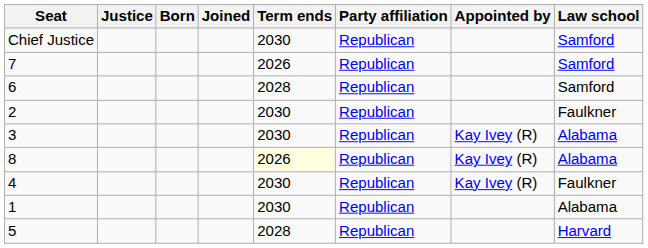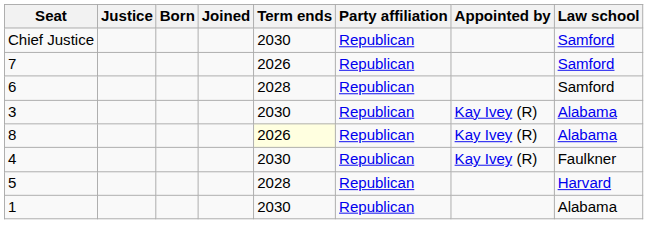 <table class="wikitable sortable">
 <tr>
 <th>Seat</th>
 <th>Justice</th>
 <th>Born</th>
 <th>Joined</th>
 <th>Term ends</th>
 <th>Party affiliation</th>
 <th>Appointed by</th>
 <th>Law school</th>
 </tr>
 <tr>
 <td>Chief Justice</td>
 <td></td>
 <td></td>
 <td></td>
 <td>2030</td>
 <td><a href='#'>Republican</a></td>
 <td></td>
 <td><a href='#'>Samford</a></td>
 </tr>
 <tr>
 <td>7</td>
 <td></td>
 <td></td>
 <td></td>
 <td>2026</td>
 <td><a href='#'>Republican</a></td>
 <td></td>
 <td><a href='#'>Samford</a></td>
 </tr>
 <tr>
 <td>6</td>
 <td></td>
 <td></td>
 <td></td>
 <td>2028</td>
 <td><a href='#'>Republican</a></td>
 <td></td>
 <td>Samford</td>
 </tr>
 <tr>
-<td>2</td>
-<td></td>
-<td></td>
-<td></td>
-<td>2030</td>
-<td><a href='#'>Republican</a></td>
-<td></td>
-<td>Faulkner</td>
-</tr>
-<tr>
 <td>3</td>
 <td></td>
 <td></td>
 <td></td>
 <td>2030</td>
 <td><a href='#'>Republican</a></td>
 <td><a href='#'>Kay Ivey</a> (R)</td>
 <td><a href='#'>Alabama</a></td>
 </tr>
 <tr>
 <td>8</td>
 <td></td>
 <td></td>
 <td></td>
 <td style="background: lightyellow;">2026</td>
 <td><a href='#'>Republican</a></td>
 <td><a href='#'>Kay Ivey</a> (R)</td>
 <td><a href='#'>Alabama</a></td>
 </tr>
 <tr>
 <td>4</td>
 <td></td>
 <td></td>
 <td></td>
 <td>2030</td>
 <td><a href='#'>Republican</a></td>
 <td><a href='#'>Kay Ivey</a> (R)</td>
 <td>Faulkner</td>
 </tr>
 <tr>
+<td>5</td>
+<td></td>
+<td></td>
+<td></td>
+<td>2028</td>
+<td><a href='#'>Republican</a></td>
+<td></td>
+<td><a href='#'>Harvard</a></td>
+</tr>
+<tr>
 <td>1</td>
 <td></td>
 <td></td>
 <td></td>
 <td>2030</td>
 <td><a href='#'>Republican</a></td>
 <td></td>
 <td>Alabama</td>
 </tr>
-<tr>
-<td>5</td>
-<td></td>
-<td></td>
-<td></td>
-<td>2028</td>
-<td><a href='#'>Republican</a></td>
-<td></td>
-<td><a href='#'>Harvard</a></td>
-</tr>
 </table>
